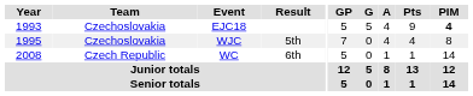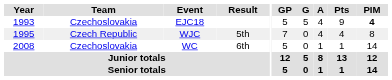 <table border="0" cellpadding="1" cellspacing="0" ID="Table3" style="text-align:center; width:40em">
 <tr ALIGN="center" bgcolor="#e0e0e0">
 <th>Year</th>
 <th>Team</th>
 <th>Event</th>
 <th>Result</th>
 <th rowspan="99" bgcolor="#ffffff"></th>
 <th>GP</th>
 <th>G</th>
 <th>A</th>
 <th>Pts</th>
 <th>PIM</th>
 </tr>
 <tr>
 <td><a href='#'>1993</a></td>
 <td><a href='#'>Czechoslovakia</a></td>
 <td><a href='#'>EJC18</a></td>
 <td></td>
 <td>5</td>
 <td>5</td>
 <td>4</td>
 <td>9</td>
 <td><strong>4</strong></td>
 </tr>
 <tr bgcolor="#f0f0f0">
 <td><a href='#'>1995</a></td>
-<td><a href='#'>Czechoslovakia</a></td>
+<td><a href='#'>Czech Republic</a></td>
 <td><a href='#'>WJC</a></td>
 <td>5th</td>
 <td>7</td>
 <td>0</td>
 <td>4</td>
 <td>4</td>
 <td>8</td>
 </tr>
 <tr>
 <td><a href='#'>2008</a></td>
-<td><a href='#'>Czech Republic</a></td>
+<td><a href='#'>Czechoslovakia</a></td>
 <td><a href='#'>WC</a></td>
 <td>6th</td>
 <td>5</td>
 <td>0</td>
 <td>1</td>
 <td>1</td>
 <td>14</td>
 </tr>
 <tr bgcolor="#e0e0e0">
 <th colspan="4">Junior totals</th>
 <th>12</th>
 <th>5</th>
 <th>8</th>
 <th>13</th>
 <th>12</th>
 </tr>
 <tr bgcolor="#e0e0e0">
 <th colspan="4">Senior totals</th>
 <th>5</th>
 <th>0</th>
 <th>1</th>
 <th>1</th>
 <th>14</th>
 </tr>
 </table>
